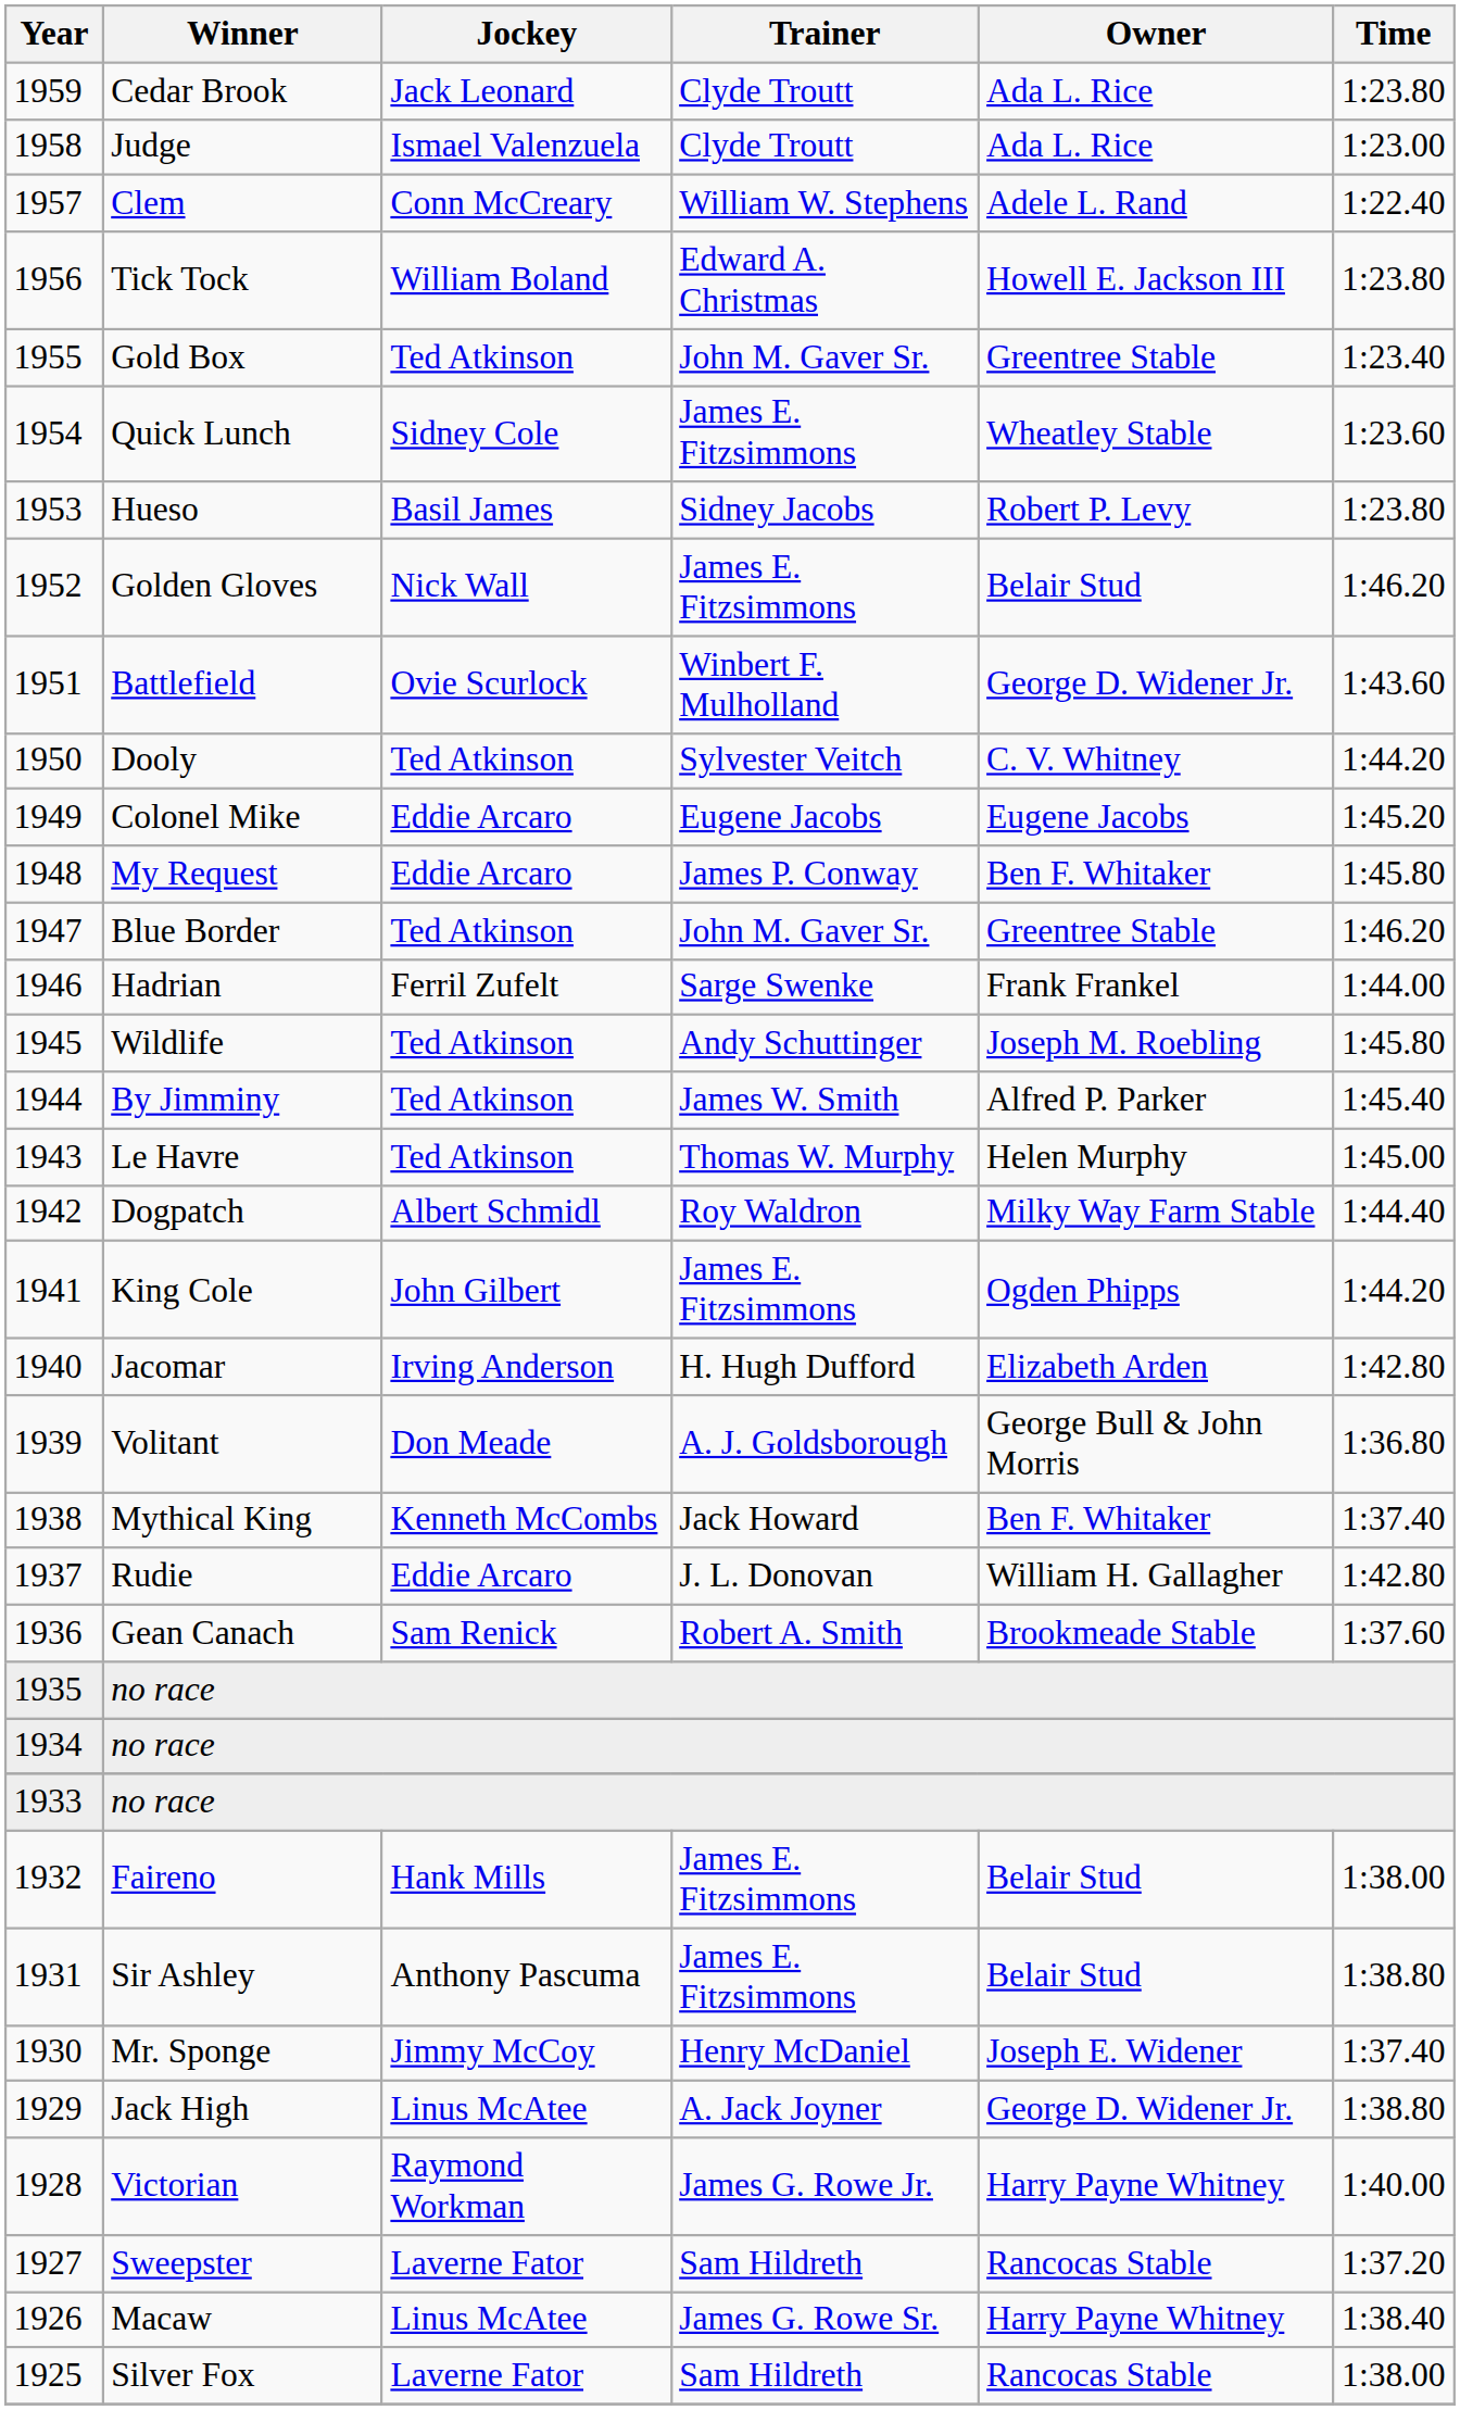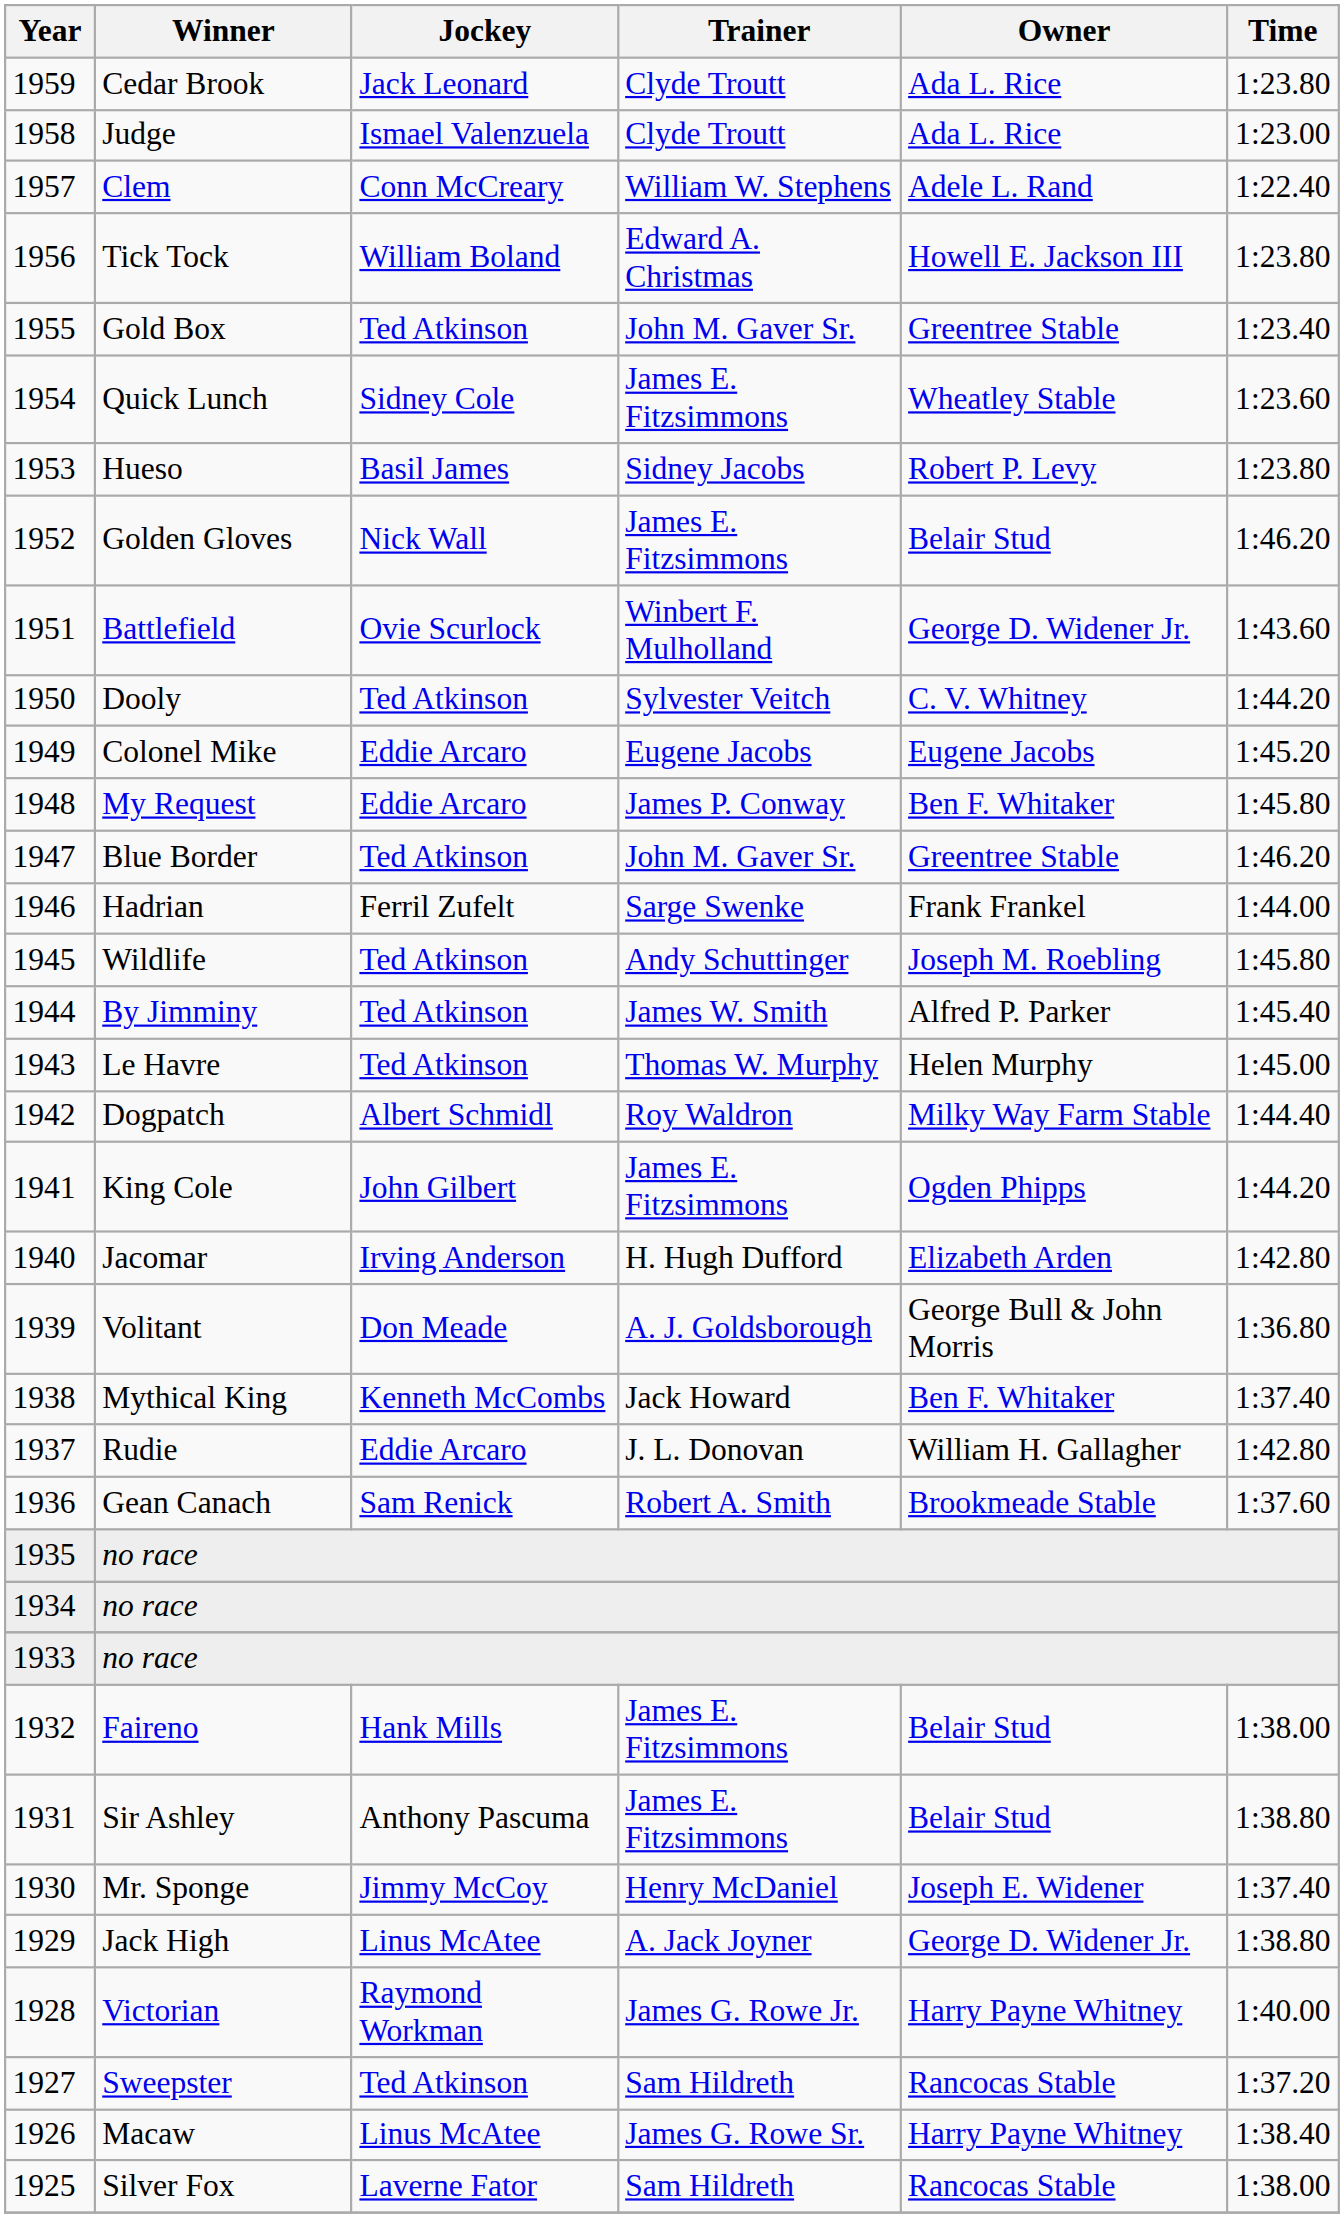 <table class="wikitable sortable" style="font-size:90%">
 <tr>
 <th style="width:38px">Year<br></th>
 <th style="width:145px">Winner<br></th>
 <th style="width:150px">Jockey<br></th>
 <th style="width:150px">Trainer<br></th>
 <th style="width:190px">Owner<br></th>
 <th>Time</th>
 </tr>
 <tr>
 <td>1959</td>
 <td>Cedar Brook</td>
 <td><a href='#'>Jack Leonard</a></td>
 <td><a href='#'>Clyde Troutt</a></td>
 <td><a href='#'>Ada L. Rice</a></td>
 <td>1:23.80</td>
 </tr>
 <tr>
 <td>1958</td>
 <td>Judge</td>
 <td><a href='#'>Ismael Valenzuela</a></td>
 <td><a href='#'>Clyde Troutt</a></td>
 <td><a href='#'>Ada L. Rice</a></td>
 <td>1:23.00</td>
 </tr>
 <tr>
 <td>1957</td>
 <td><a href='#'>Clem</a></td>
 <td><a href='#'>Conn McCreary</a></td>
 <td><a href='#'>William W. Stephens</a></td>
 <td><a href='#'>Adele L. Rand</a></td>
 <td>1:22.40</td>
 </tr>
 <tr>
 <td>1956</td>
 <td>Tick Tock</td>
 <td><a href='#'>William Boland</a></td>
 <td><a href='#'>Edward A. Christmas</a></td>
 <td><a href='#'>Howell E. Jackson III</a></td>
 <td>1:23.80</td>
 </tr>
 <tr>
 <td>1955</td>
 <td>Gold Box</td>
 <td><a href='#'>Ted Atkinson</a></td>
 <td><a href='#'>John M. Gaver Sr.</a></td>
 <td><a href='#'>Greentree Stable</a></td>
 <td>1:23.40</td>
 </tr>
 <tr>
 <td>1954</td>
 <td>Quick Lunch</td>
 <td><a href='#'>Sidney Cole</a></td>
 <td><a href='#'>James E. Fitzsimmons</a></td>
 <td><a href='#'>Wheatley Stable</a></td>
 <td>1:23.60</td>
 </tr>
 <tr>
 <td>1953</td>
 <td>Hueso</td>
 <td><a href='#'>Basil James</a></td>
 <td><a href='#'>Sidney Jacobs</a></td>
 <td><a href='#'>Robert P. Levy</a></td>
 <td>1:23.80</td>
 </tr>
 <tr>
 <td>1952</td>
 <td>Golden Gloves</td>
 <td><a href='#'>Nick Wall</a></td>
 <td><a href='#'>James E. Fitzsimmons</a></td>
 <td><a href='#'>Belair Stud</a></td>
 <td>1:46.20</td>
 </tr>
 <tr>
 <td>1951</td>
 <td><a href='#'>Battlefield</a></td>
 <td><a href='#'>Ovie Scurlock</a></td>
 <td><a href='#'>Winbert F. Mulholland</a></td>
 <td><a href='#'>George D. Widener Jr.</a></td>
 <td>1:43.60</td>
 </tr>
 <tr>
 <td>1950</td>
 <td>Dooly</td>
 <td><a href='#'>Ted Atkinson</a></td>
 <td><a href='#'>Sylvester Veitch</a></td>
 <td><a href='#'>C. V. Whitney</a></td>
 <td>1:44.20</td>
 </tr>
 <tr>
 <td>1949</td>
 <td>Colonel Mike</td>
 <td><a href='#'>Eddie Arcaro</a></td>
 <td><a href='#'>Eugene Jacobs</a></td>
 <td><a href='#'>Eugene Jacobs</a></td>
 <td>1:45.20</td>
 </tr>
 <tr>
 <td>1948</td>
 <td><a href='#'>My Request</a></td>
 <td><a href='#'>Eddie Arcaro</a></td>
 <td><a href='#'>James P. Conway</a></td>
 <td><a href='#'>Ben F. Whitaker</a></td>
 <td>1:45.80</td>
 </tr>
 <tr>
 <td>1947</td>
 <td>Blue Border</td>
 <td><a href='#'>Ted Atkinson</a></td>
 <td><a href='#'>John M. Gaver Sr.</a></td>
 <td><a href='#'>Greentree Stable</a></td>
 <td>1:46.20</td>
 </tr>
 <tr>
 <td>1946</td>
 <td>Hadrian</td>
 <td>Ferril Zufelt</td>
 <td><a href='#'>Sarge Swenke</a></td>
 <td>Frank Frankel</td>
 <td>1:44.00</td>
 </tr>
 <tr>
 <td>1945</td>
 <td>Wildlife</td>
 <td><a href='#'>Ted Atkinson</a></td>
 <td><a href='#'>Andy Schuttinger</a></td>
 <td><a href='#'>Joseph M. Roebling</a></td>
 <td>1:45.80</td>
 </tr>
 <tr>
 <td>1944</td>
 <td><a href='#'>By Jimminy</a></td>
 <td><a href='#'>Ted Atkinson</a></td>
 <td><a href='#'>James W. Smith</a></td>
 <td>Alfred P. Parker</td>
 <td>1:45.40</td>
 </tr>
 <tr>
 <td>1943</td>
 <td>Le Havre</td>
 <td><a href='#'>Ted Atkinson</a></td>
 <td><a href='#'>Thomas W. Murphy</a></td>
 <td>Helen Murphy</td>
 <td>1:45.00</td>
 </tr>
 <tr>
 <td>1942</td>
 <td>Dogpatch</td>
 <td><a href='#'>Albert Schmidl</a></td>
 <td><a href='#'>Roy Waldron</a></td>
 <td><a href='#'>Milky Way Farm Stable</a></td>
 <td>1:44.40</td>
 </tr>
 <tr>
 <td>1941</td>
 <td>King Cole</td>
 <td><a href='#'>John Gilbert</a></td>
 <td><a href='#'>James E. Fitzsimmons</a></td>
 <td><a href='#'>Ogden Phipps</a></td>
 <td>1:44.20</td>
 </tr>
 <tr>
 <td>1940</td>
 <td>Jacomar</td>
 <td><a href='#'>Irving Anderson</a></td>
 <td>H. Hugh Dufford</td>
 <td><a href='#'>Elizabeth Arden</a></td>
 <td>1:42.80</td>
 </tr>
 <tr>
 <td>1939</td>
 <td>Volitant</td>
 <td><a href='#'>Don Meade</a></td>
 <td><a href='#'>A. J. Goldsborough</a></td>
 <td>George Bull & John Morris</td>
 <td>1:36.80</td>
 </tr>
 <tr>
 <td>1938</td>
 <td>Mythical King</td>
 <td><a href='#'>Kenneth McCombs</a></td>
 <td>Jack Howard</td>
 <td><a href='#'>Ben F. Whitaker</a></td>
 <td>1:37.40</td>
 </tr>
 <tr>
 <td>1937</td>
 <td>Rudie</td>
 <td><a href='#'>Eddie Arcaro</a></td>
 <td>J. L. Donovan</td>
 <td>William H. Gallagher</td>
 <td>1:42.80</td>
 </tr>
 <tr>
 <td>1936</td>
 <td>Gean Canach</td>
 <td><a href='#'>Sam Renick</a></td>
 <td><a href='#'>Robert A. Smith</a></td>
 <td><a href='#'>Brookmeade Stable</a></td>
 <td>1:37.60</td>
 </tr>
 <tr bgcolor="#eeeeee">
 <td>1935</td>
 <td colspan=5><em>no race</em></td>
 </tr>
 <tr>
 </tr>
 <tr bgcolor="#eeeeee">
 <td>1934</td>
 <td colspan=5><em>no race</em></td>
 </tr>
 <tr>
 </tr>
 <tr bgcolor="#eeeeee">
 <td>1933</td>
 <td colspan=5><em>no race</em></td>
 </tr>
 <tr>
 <td>1932</td>
 <td><a href='#'>Faireno</a></td>
 <td><a href='#'>Hank Mills</a></td>
 <td><a href='#'>James E. Fitzsimmons</a></td>
 <td><a href='#'>Belair Stud</a></td>
 <td>1:38.00</td>
 </tr>
 <tr>
 <td>1931</td>
 <td>Sir Ashley</td>
 <td>Anthony Pascuma</td>
 <td><a href='#'>James E. Fitzsimmons</a></td>
 <td><a href='#'>Belair Stud</a></td>
 <td>1:38.80</td>
 </tr>
 <tr>
 <td>1930</td>
 <td>Mr. Sponge</td>
 <td><a href='#'>Jimmy McCoy</a></td>
 <td><a href='#'>Henry McDaniel</a></td>
 <td><a href='#'>Joseph E. Widener</a></td>
 <td>1:37.40</td>
 </tr>
 <tr>
 <td>1929</td>
 <td>Jack High</td>
 <td><a href='#'>Linus McAtee</a></td>
 <td><a href='#'>A. Jack Joyner</a></td>
 <td><a href='#'>George D. Widener Jr.</a></td>
 <td>1:38.80</td>
 </tr>
 <tr>
 <td>1928</td>
 <td><a href='#'>Victorian</a></td>
 <td><a href='#'>Raymond Workman</a></td>
 <td><a href='#'>James G. Rowe Jr.</a></td>
 <td><a href='#'>Harry Payne Whitney</a></td>
 <td>1:40.00</td>
 </tr>
 <tr>
 <td>1927</td>
 <td><a href='#'>Sweepster</a></td>
-<td><a href='#'>Laverne Fator</a></td>
+<td><a href='#'>Ted Atkinson</a></td>
 <td><a href='#'>Sam Hildreth</a></td>
 <td><a href='#'>Rancocas Stable</a></td>
 <td>1:37.20</td>
 </tr>
 <tr>
 <td>1926</td>
 <td>Macaw</td>
 <td><a href='#'>Linus McAtee</a></td>
 <td><a href='#'>James G. Rowe Sr.</a></td>
 <td><a href='#'>Harry Payne Whitney</a></td>
 <td>1:38.40</td>
 </tr>
 <tr>
 <td>1925</td>
 <td>Silver Fox</td>
 <td><a href='#'>Laverne Fator</a></td>
 <td><a href='#'>Sam Hildreth</a></td>
 <td><a href='#'>Rancocas Stable</a></td>
 <td>1:38.00</td>
 </tr>
 <tr>
 </tr>
 </table>
